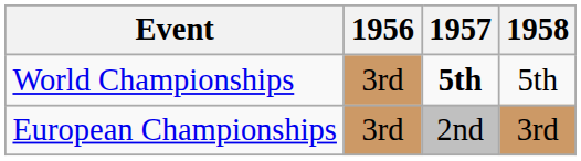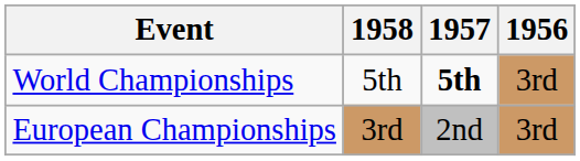 <table class="wikitable">
 <tr>
 <th>Event</th>
+<th>1958</th>
+<th>1957</th>
 <th>1956</th>
-<th>1957</th>
-<th>1958</th>
 </tr>
 <tr>
 <td><a href='#'>World Championships</a></td>
+<td align="center">5th</td>
+<td align="center"><strong>5th</strong></td>
 <td align="center" bgcolor="cc9966">3rd</td>
-<td align="center"><strong>5th</strong></td>
-<td align="center">5th</td>
 </tr>
 <tr>
 <td><a href='#'>European Championships</a></td>
 <td align="center" bgcolor="cc9966">3rd</td>
 <td align="center" bgcolor="silver">2nd</td>
 <td align="center" bgcolor="cc9966">3rd</td>
 </tr>
 </table>
